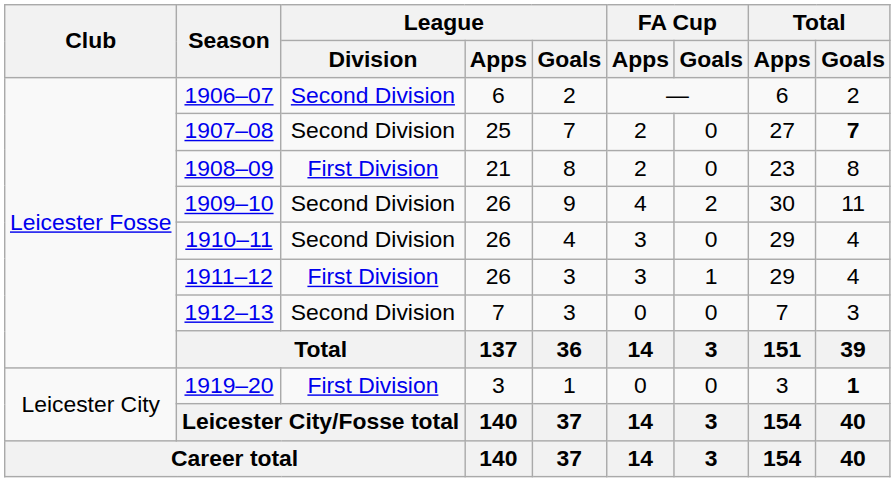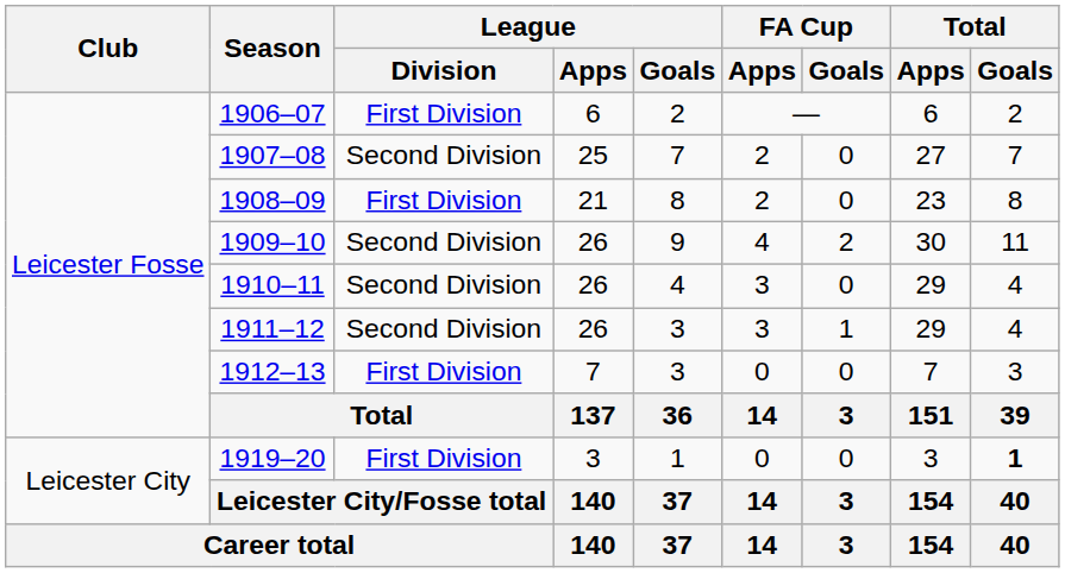 <table class="wikitable" style="text-align:center;">
 <tr>
 <th rowspan="2">Club</th>
 <th rowspan="2">Season</th>
 <th colspan="3">League</th>
 <th colspan="2">FA Cup</th>
 <th colspan="2">Total</th>
 </tr>
 <tr>
 <th>Division</th>
 <th>Apps</th>
 <th>Goals</th>
 <th>Apps</th>
 <th>Goals</th>
 <th>Apps</th>
 <th>Goals</th>
 </tr>
 <tr>
 <td rowspan="8"><a href='#'>Leicester Fosse</a></td>
 <td><a href='#'>1906–07</a></td>
-<td><a href='#'>Second Division</a></td>
+<td><a href='#'>First Division</a></td>
 <td>6</td>
 <td>2</td>
 <td colspan="2">—</td>
 <td>6</td>
 <td>2</td>
 </tr>
 <tr>
 <td><a href='#'>1907–08</a></td>
 <td>Second Division</td>
 <td>25</td>
 <td>7</td>
 <td>2</td>
 <td>0</td>
 <td>27</td>
-<td><strong>7</strong></td>
+<td>7</td>
 </tr>
 <tr>
 <td><a href='#'>1908–09</a></td>
 <td><a href='#'>First Division</a></td>
 <td>21</td>
 <td>8</td>
 <td>2</td>
 <td>0</td>
 <td>23</td>
 <td>8</td>
 </tr>
 <tr>
 <td><a href='#'>1909–10</a></td>
 <td>Second Division</td>
 <td>26</td>
 <td>9</td>
 <td>4</td>
 <td>2</td>
 <td>30</td>
 <td>11</td>
 </tr>
 <tr>
 <td><a href='#'>1910–11</a></td>
 <td>Second Division</td>
 <td>26</td>
 <td>4</td>
 <td>3</td>
 <td>0</td>
 <td>29</td>
 <td>4</td>
 </tr>
 <tr>
 <td><a href='#'>1911–12</a></td>
-<td><a href='#'>First Division</a></td>
+<td>Second Division</td>
 <td>26</td>
 <td>3</td>
 <td>3</td>
 <td>1</td>
 <td>29</td>
 <td>4</td>
 </tr>
 <tr>
 <td><a href='#'>1912–13</a></td>
-<td>Second Division</td>
+<td><a href='#'>First Division</a></td>
 <td>7</td>
 <td>3</td>
 <td>0</td>
 <td>0</td>
 <td>7</td>
 <td>3</td>
 </tr>
 <tr>
 <th colspan="2">Total</th>
 <th>137</th>
 <th>36</th>
 <th>14</th>
 <th>3</th>
 <th>151</th>
 <th>39</th>
 </tr>
 <tr>
 <td rowspan="2">Leicester City</td>
 <td><a href='#'>1919–20</a></td>
 <td><a href='#'>First Division</a></td>
 <td>3</td>
 <td>1</td>
 <td>0</td>
 <td>0</td>
 <td>3</td>
 <td><strong>1</strong></td>
 </tr>
 <tr>
 <th colspan="2">Leicester City/Fosse total</th>
 <th>140</th>
 <th>37</th>
 <th>14</th>
 <th>3</th>
 <th>154</th>
 <th>40</th>
 </tr>
 <tr>
 <th colspan="3">Career total</th>
 <th>140</th>
 <th>37</th>
 <th>14</th>
 <th>3</th>
 <th>154</th>
 <th>40</th>
 </tr>
 </table>
